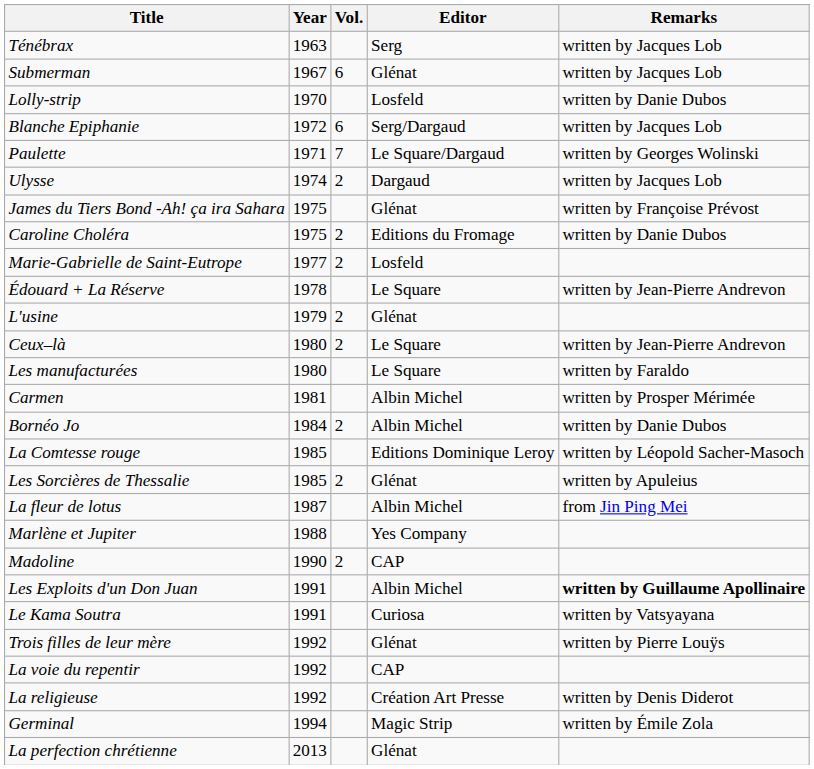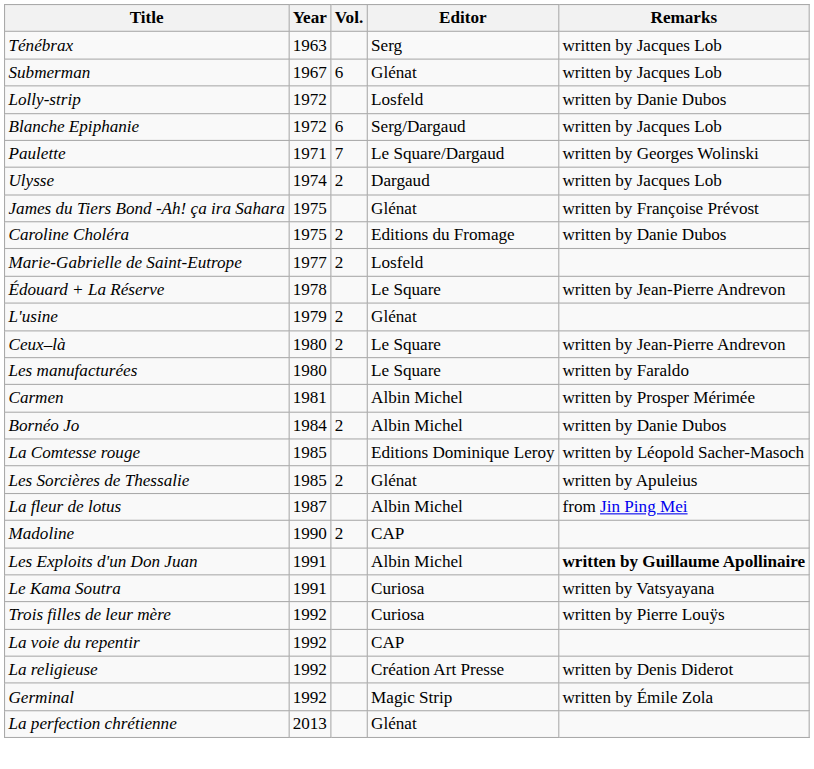 <table class="wikitable">
 <tr>
 <th>Title</th>
 <th>Year</th>
 <th>Vol.</th>
 <th>Editor</th>
 <th>Remarks</th>
 </tr>
 <tr>
 <td><em>Ténébrax</em></td>
 <td>1963</td>
 <td></td>
 <td>Serg</td>
 <td>written by Jacques Lob</td>
 </tr>
 <tr>
 <td><em>Submerman</em></td>
 <td>1967</td>
 <td>6</td>
 <td>Glénat</td>
 <td>written by Jacques Lob</td>
 </tr>
 <tr>
 <td><em>Lolly-strip</em></td>
-<td>1970</td>
+<td>1972</td>
 <td></td>
 <td>Losfeld</td>
 <td>written by Danie Dubos</td>
 </tr>
 <tr>
 <td><em>Blanche Epiphanie</em></td>
 <td>1972</td>
 <td>6</td>
 <td>Serg/Dargaud</td>
 <td>written by Jacques Lob</td>
 </tr>
 <tr>
 <td><em>Paulette</em></td>
 <td>1971</td>
 <td>7</td>
 <td>Le Square/Dargaud</td>
 <td>written by Georges Wolinski</td>
 </tr>
 <tr>
 <td><em>Ulysse</em></td>
 <td>1974</td>
 <td>2</td>
 <td>Dargaud</td>
 <td>written by Jacques Lob</td>
 </tr>
 <tr>
 <td><em>James du Tiers Bond -Ah! ça ira Sahara</em>  </td>
 <td>1975</td>
 <td></td>
 <td>Glénat</td>
 <td>written by Françoise Prévost</td>
 </tr>
 <tr>
 <td><em>Caroline Choléra</em></td>
 <td>1975</td>
 <td>2</td>
 <td>Editions du Fromage</td>
 <td>written by Danie Dubos</td>
 </tr>
 <tr>
 <td><em>Marie-Gabrielle de Saint-Eutrope</em></td>
 <td>1977</td>
 <td>2</td>
 <td>Losfeld</td>
 <td></td>
 </tr>
 <tr>
 <td><em>Édouard + La Réserve</em></td>
 <td>1978</td>
 <td></td>
 <td>Le Square</td>
 <td>written by Jean-Pierre Andrevon</td>
 </tr>
 <tr>
 <td><em>L'usine</em></td>
 <td>1979</td>
 <td>2</td>
 <td>Glénat</td>
 <td></td>
 </tr>
 <tr>
 <td><em>Ceux–là</em></td>
 <td>1980</td>
 <td>2</td>
 <td>Le Square</td>
 <td>written by Jean-Pierre Andrevon</td>
 </tr>
 <tr>
 <td><em>Les manufacturées</em></td>
 <td>1980</td>
 <td></td>
 <td>Le Square</td>
 <td>written by Faraldo</td>
 </tr>
 <tr>
 <td><em>Carmen</em> </td>
 <td>1981</td>
 <td></td>
 <td>Albin Michel</td>
 <td>written by Prosper Mérimée</td>
 </tr>
 <tr>
 <td><em>Bornéo Jo</em></td>
 <td>1984</td>
 <td>2</td>
 <td>Albin Michel</td>
 <td>written by Danie Dubos</td>
 </tr>
 <tr>
 <td><em>La Comtesse rouge</em> </td>
 <td>1985</td>
 <td></td>
 <td>Editions Dominique Leroy</td>
 <td>written by Léopold Sacher-Masoch</td>
 </tr>
 <tr>
 <td><em>Les Sorcières de Thessalie</em></td>
 <td>1985</td>
 <td>2</td>
 <td>Glénat</td>
 <td>written by Apuleius</td>
 </tr>
 <tr>
 <td><em>La fleur de lotus</em> </td>
 <td>1987</td>
 <td></td>
 <td>Albin Michel</td>
 <td>from <a href='#'>Jin Ping Mei</a></td>
 </tr>
 <tr>
-<td><em>Marlène et Jupiter</em>  </td>
-<td>1988</td>
-<td></td>
-<td>Yes Company</td>
-<td></td>
-</tr>
-<tr>
 <td><em>Madoline</em></td>
 <td>1990</td>
 <td>2</td>
 <td>CAP</td>
 <td></td>
 </tr>
 <tr>
 <td><em>Les Exploits d'un Don Juan</em> </td>
 <td>1991</td>
 <td></td>
 <td>Albin Michel</td>
 <td><strong>written by Guillaume Apollinaire</strong></td>
 </tr>
 <tr>
 <td><em>Le Kama Soutra</em> </td>
 <td>1991</td>
 <td></td>
 <td>Curiosa</td>
 <td>written by Vatsyayana</td>
 </tr>
 <tr>
 <td><em>Trois filles de leur mère</em> </td>
 <td>1992</td>
 <td></td>
-<td>Glénat</td>
+<td>Curiosa</td>
 <td>written by Pierre Louÿs</td>
 </tr>
 <tr>
 <td><em>La voie du repentir</em> </td>
 <td>1992</td>
 <td></td>
 <td>CAP</td>
 <td></td>
 </tr>
 <tr>
 <td><em>La religieuse</em> </td>
 <td>1992</td>
 <td></td>
 <td>Création Art Presse</td>
 <td>written by Denis Diderot</td>
 </tr>
 <tr>
 <td><em>Germinal</em> </td>
-<td>1994</td>
+<td>1992</td>
 <td></td>
 <td>Magic Strip</td>
 <td>written by Émile Zola</td>
 </tr>
 <tr>
 <td><em>La perfection chrétienne</em> </td>
 <td>2013</td>
 <td></td>
 <td>Glénat</td>
 <td></td>
 </tr>
 </table>
